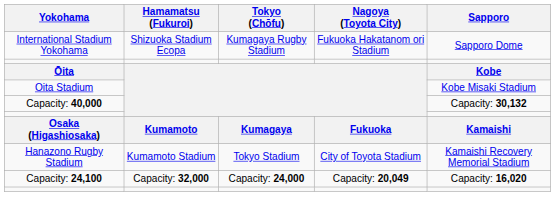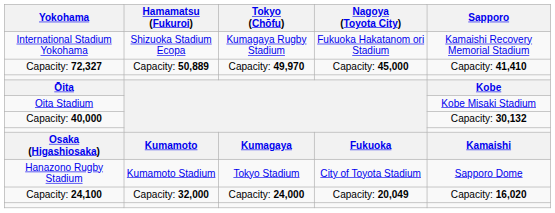 <table class="wikitable" style="text-align:center">
 <tr>
 <th><a href='#'>Yokohama</a></th>
 <th><a href='#'>Hamamatsu</a><br>(<a href='#'>Fukuroi</a>)</th>
 <th><a href='#'>Tokyo</a><br>(<a href='#'>Chōfu</a>)</th>
 <th><a href='#'>Nagoya</a><br>(<a href='#'>Toyota City</a>)</th>
 <th><a href='#'>Sapporo</a></th>
 </tr>
 <tr>
 <td><a href='#'>International Stadium Yokohama</a></td>
 <td><a href='#'>Shizuoka Stadium Ecopa</a></td>
 <td><a href='#'>Kumagaya Rugby Stadium</a></td>
 <td><a href='#'>Fukuoka Hakatanom ori Stadium</a></td>
-<td><a href='#'>Sapporo Dome</a></td>
+<td><a href='#'>Kamaishi Recovery Memorial Stadium</a></td>
+</tr>
+<tr>
+<td>Capacity: <strong>72,327</strong></td>
+<td>Capacity: <strong>50,889</strong></td>
+<td>Capacity: <strong>49,970</strong></td>
+<td>Capacity: <strong>45,000</strong></td>
+<td>Capacity: <strong>41,410</strong></td>
 </tr>
 <tr>
 <td></td>
 <td></td>
 <td></td>
 <td></td>
 <td></td>
 </tr>
 <tr>
 <th><a href='#'>Ōita</a></th>
 <th colspan="3" rowspan="4"></th>
 <th><a href='#'>Kobe</a></th>
 </tr>
 <tr>
 <td><a href='#'>Oita Stadium</a></td>
 <td><a href='#'>Kobe Misaki Stadium</a></td>
 </tr>
 <tr>
 <td>Capacity: <strong>40,000</strong></td>
 <td>Capacity: <strong>30,132</strong></td>
 </tr>
 <tr>
 <td></td>
 <td></td>
 </tr>
 <tr>
 <th><a href='#'>Osaka</a><br>(<a href='#'>Higashiosaka</a>)</th>
 <th><a href='#'>Kumamoto</a></th>
 <th><a href='#'>Kumagaya</a></th>
 <th><a href='#'>Fukuoka</a></th>
 <th><a href='#'>Kamaishi</a></th>
 </tr>
 <tr>
 <td><a href='#'>Hanazono Rugby Stadium</a></td>
 <td><a href='#'>Kumamoto Stadium</a></td>
 <td><a href='#'>Tokyo Stadium</a></td>
 <td><a href='#'>City of Toyota Stadium</a></td>
-<td><a href='#'>Kamaishi Recovery Memorial Stadium</a></td>
+<td><a href='#'>Sapporo Dome</a></td>
 </tr>
 <tr>
 <td>Capacity: <strong>24,100</strong></td>
 <td>Capacity: <strong>32,000</strong></td>
 <td>Capacity: <strong>24,000</strong></td>
 <td>Capacity: <strong>20,049</strong></td>
 <td>Capacity: <strong>16,020</strong></td>
 </tr>
 <tr>
 <td></td>
 <td></td>
 <td></td>
 <td></td>
 <td></td>
 </tr>
 </table>
